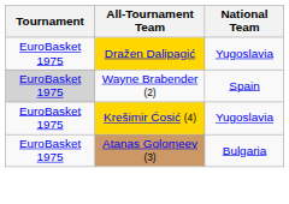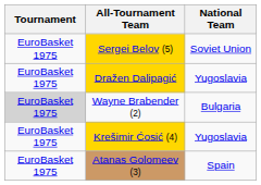 <table class="wikitable sortable" style="text-align:center; width: 60%">
 <tr>
 <th>Tournament</th>
 <th>All-Tournament Team</th>
 <th>National Team</th>
+</tr>
+<tr>
+<td><a href='#'>EuroBasket 1975</a></td>
+<td bgcolor="#FFD700"> <a href='#'>Sergei Belov</a> <small>(5)</small></td>
+<td> <a href='#'>Soviet Union</a></td>
 </tr>
 <tr>
 <td><a href='#'>EuroBasket 1975</a></td>
 <td bgcolor="#FFD700"> <a href='#'>Dražen Dalipagić</a></td>
 <td> <a href='#'>Yugoslavia</a></td>
 </tr>
 <tr>
 <td style="background: lightgrey;"><a href='#'>EuroBasket 1975</a></td>
 <td> <a href='#'>Wayne Brabender</a> <small>(2)</small></td>
-<td> <a href='#'>Spain</a></td>
+<td> <a href='#'>Bulgaria</a></td>
 </tr>
 <tr>
 <td><a href='#'>EuroBasket 1975</a></td>
 <td bgcolor="#FFD700"> <a href='#'>Krešimir Ćosić</a> <small>(4)</small></td>
 <td> <a href='#'>Yugoslavia</a></td>
 </tr>
 <tr>
 <td><a href='#'>EuroBasket 1975</a></td>
 <td bgcolor="#cc9966"> <a href='#'>Atanas Golomeev</a> <small>(3)</small></td>
-<td> <a href='#'>Bulgaria</a></td>
+<td> <a href='#'>Spain</a></td>
 </tr>
 </table>
